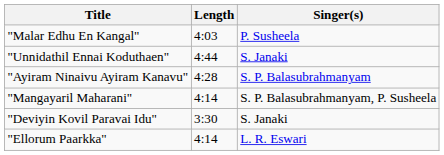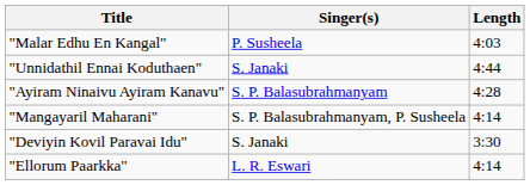 <table class="wikitable">
 <tr>
 <th>Title</th>
+<th>Singer(s)</th>
 <th>Length</th>
-<th>Singer(s)</th>
 </tr>
 <tr>
 <td>"Malar Edhu En Kangal"</td>
+<td><a href='#'>P. Susheela</a></td>
 <td>4:03</td>
-<td><a href='#'>P. Susheela</a></td>
 </tr>
 <tr>
 <td>"Unnidathil Ennai Koduthaen"</td>
+<td><a href='#'>S. Janaki</a></td>
 <td>4:44</td>
-<td><a href='#'>S. Janaki</a></td>
 </tr>
 <tr>
 <td>"Ayiram Ninaivu Ayiram Kanavu"</td>
+<td><a href='#'>S. P. Balasubrahmanyam</a></td>
 <td>4:28</td>
-<td><a href='#'>S. P. Balasubrahmanyam</a></td>
 </tr>
 <tr>
 <td>"Mangayaril Maharani"</td>
+<td>S. P. Balasubrahmanyam, P. Susheela</td>
 <td>4:14</td>
-<td>S. P. Balasubrahmanyam, P. Susheela</td>
 </tr>
 <tr>
 <td>"Deviyin Kovil Paravai Idu"</td>
+<td>S. Janaki</td>
 <td>3:30</td>
-<td>S. Janaki</td>
 </tr>
 <tr>
 <td>"Ellorum Paarkka"</td>
+<td><a href='#'>L. R. Eswari</a></td>
 <td>4:14</td>
-<td><a href='#'>L. R. Eswari</a></td>
 </tr>
 </table>
